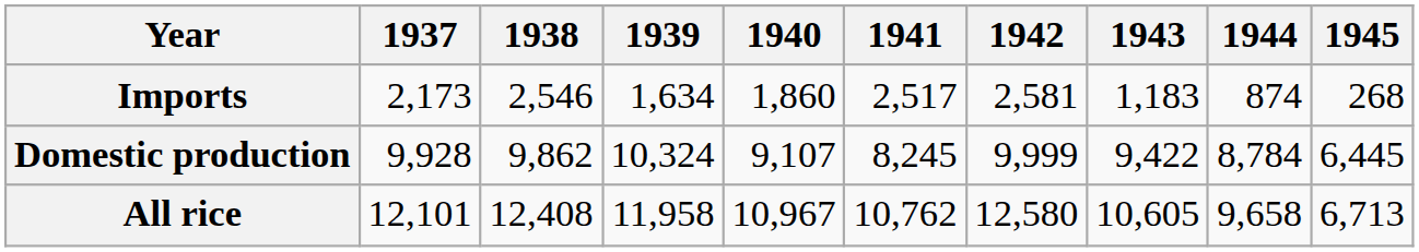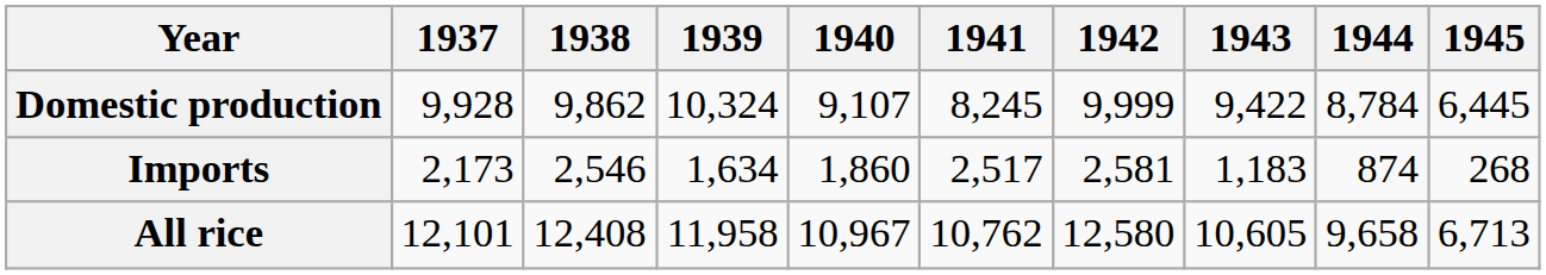 <table class="wikitable" style="text-align:right;">
 <tr>
 <th>Year</th>
 <th>1937</th>
 <th>1938</th>
 <th>1939</th>
 <th>1940</th>
 <th>1941</th>
 <th>1942</th>
 <th>1943</th>
 <th>1944</th>
 <th>1945</th>
 </tr>
 <tr>
+<th>Domestic production</th>
+<td>9,928</td>
+<td>9,862</td>
+<td>10,324</td>
+<td>9,107</td>
+<td>8,245</td>
+<td>9,999</td>
+<td>9,422</td>
+<td>8,784</td>
+<td>6,445</td>
+</tr>
+<tr>
 <th>Imports</th>
 <td>2,173</td>
 <td>2,546</td>
 <td>1,634</td>
 <td>1,860</td>
 <td>2,517</td>
 <td>2,581</td>
 <td>1,183</td>
 <td>874</td>
 <td>268</td>
-</tr>
-<tr>
-<th>Domestic production</th>
-<td>9,928</td>
-<td>9,862</td>
-<td>10,324</td>
-<td>9,107</td>
-<td>8,245</td>
-<td>9,999</td>
-<td>9,422</td>
-<td>8,784</td>
-<td>6,445</td>
 </tr>
 <tr>
 <th>All rice</th>
 <td>12,101</td>
 <td>12,408</td>
 <td>11,958</td>
 <td>10,967</td>
 <td>10,762</td>
 <td>12,580</td>
 <td>10,605</td>
 <td>9,658</td>
 <td>6,713</td>
 </tr>
 </table>
